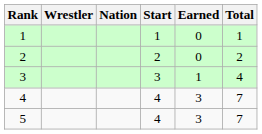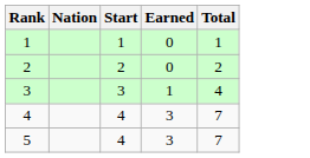 <table class="wikitable sortable" style="text-align:center;">
 <tr>
 <th>Rank</th>
-<th>Wrestler</th>
 <th>Nation</th>
 <th>Start</th>
 <th>Earned</th>
 <th>Total</th>
 </tr>
 <tr style="background:#cfc;">
 <td>1</td>
 <td align=left></td>
-<td align=left></td>
 <td>1</td>
 <td>0</td>
 <td>1</td>
 </tr>
 <tr style="background:#cfc;">
 <td>2</td>
-<td align=left></td>
 <td align=left></td>
 <td>2</td>
 <td>0</td>
 <td>2</td>
 </tr>
 <tr style="background:#cfc;">
 <td>3</td>
 <td align=left></td>
-<td align=left></td>
 <td>3</td>
 <td>1</td>
 <td>4</td>
 </tr>
 <tr>
 <td>4</td>
-<td align=left></td>
 <td align=left></td>
 <td>4</td>
 <td>3</td>
 <td>7</td>
 </tr>
 <tr>
 <td>5</td>
 <td align=left></td>
-<td align=left></td>
 <td>4</td>
 <td>3</td>
 <td>7</td>
 </tr>
 </table>
